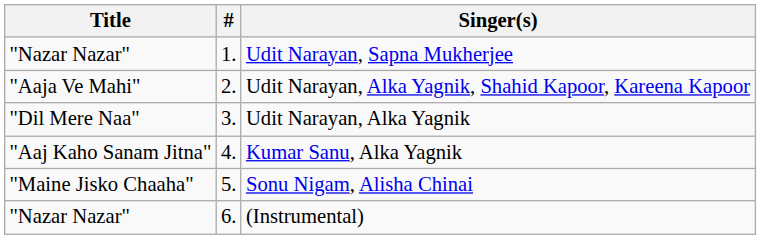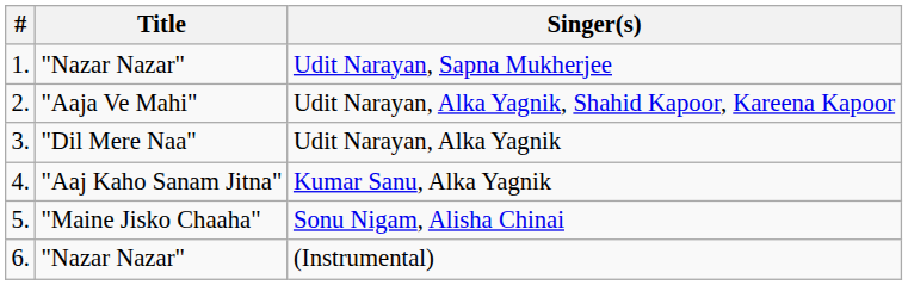 <table class="wikitable sortable">
 <tr>
+<th>#</th>
 <th>Title</th>
-<th>#</th>
 <th>Singer(s)</th>
 </tr>
 <tr>
+<td>1.</td>
 <td>"Nazar Nazar"</td>
-<td>1.</td>
 <td><a href='#'>Udit Narayan</a>, <a href='#'>Sapna Mukherjee</a></td>
 </tr>
 <tr>
+<td>2.</td>
 <td>"Aaja Ve Mahi"</td>
-<td>2.</td>
 <td>Udit Narayan, <a href='#'>Alka Yagnik</a>, <a href='#'>Shahid Kapoor</a>, <a href='#'>Kareena Kapoor</a></td>
 </tr>
 <tr>
+<td>3.</td>
 <td>"Dil Mere Naa"</td>
-<td>3.</td>
 <td>Udit Narayan, Alka Yagnik</td>
 </tr>
 <tr>
+<td>4.</td>
 <td>"Aaj Kaho Sanam Jitna"</td>
-<td>4.</td>
 <td><a href='#'>Kumar Sanu</a>, Alka Yagnik</td>
 </tr>
 <tr>
+<td>5.</td>
 <td>"Maine Jisko Chaaha"</td>
-<td>5.</td>
 <td><a href='#'>Sonu Nigam</a>, <a href='#'>Alisha Chinai</a></td>
 </tr>
 <tr>
+<td>6.</td>
 <td>"Nazar Nazar"</td>
-<td>6.</td>
 <td>(Instrumental)</td>
 </tr>
 </table>
